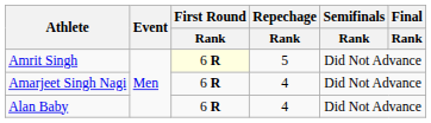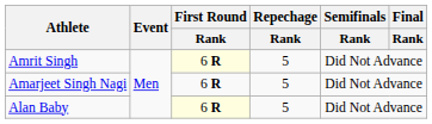 <table class=wikitable style="text-align:center; font-size:90%">
 <tr>
 <th rowspan="2">Athlete</th>
 <th rowspan="2">Event</th>
 <th>First Round</th>
 <th>Repechage</th>
 <th>Semifinals</th>
 <th>Final</th>
 </tr>
 <tr style="font-size:95%">
 <th>Rank</th>
 <th>Rank</th>
 <th>Rank</th>
 <th>Rank</th>
 </tr>
 <tr>
 <td align=left><a href='#'>Amrit Singh</a></td>
 <td rowspan=3 align=left><a href='#'>Men</a></td>
 <td style="background: lightyellow;">6 <strong>R</strong></td>
 <td>5</td>
 <td colspan="4">Did Not Advance</td>
 </tr>
 <tr>
 <td align=left><a href='#'>Amarjeet Singh Nagi</a></td>
 <td>6 <strong>R</strong></td>
-<td>4</td>
+<td>5</td>
 <td colspan="4">Did Not Advance</td>
 </tr>
 <tr>
 <td align=left><a href='#'>Alan Baby</a></td>
-<td>6 <strong>R</strong></td>
-<td>4</td>
+<td style="background: lightyellow;">6 <strong>R</strong></td>
+<td>5</td>
 <td colspan="4">Did Not Advance</td>
 </tr>
 </table>
